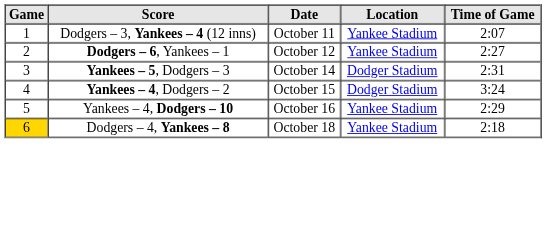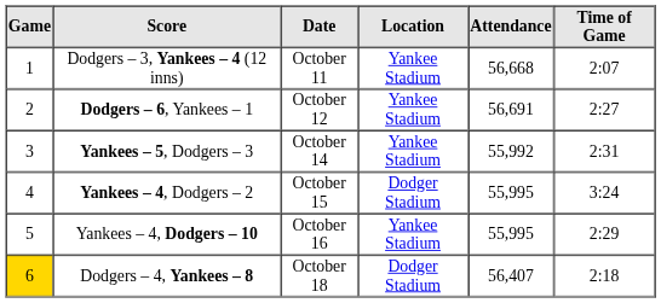 <table border=1 cellspacing=0 width=625 style="margin-left:3em;">
 <tr style="text-align:center; background-color:#e6e6e6;">
 <th width=>Game</th>
 <th width=>Score</th>
 <th width=>Date</th>
 <th width=>Location</th>
+<th width=>Attendance</th>
 <th width=>Time of Game</th>
 </tr>
 <tr style="text-align:center;">
 <td>1</td>
 <td>Dodgers – 3, <strong>Yankees – 4</strong> (12 inns)</td>
 <td>October 11</td>
 <td><a href='#'>Yankee Stadium</a></td>
+<td>56,668</td>
 <td>2:07</td>
 </tr>
 <tr style="text-align:center;">
 <td>2</td>
 <td><strong>Dodgers – 6</strong>, Yankees – 1</td>
 <td>October 12</td>
 <td><a href='#'>Yankee Stadium</a></td>
+<td>56,691</td>
 <td>2:27</td>
 </tr>
 <tr style="text-align:center;">
 <td>3</td>
 <td><strong>Yankees – 5</strong>, Dodgers – 3</td>
 <td>October 14</td>
-<td><a href='#'>Dodger Stadium</a></td>
+<td><a href='#'>Yankee Stadium</a></td>
+<td>55,992</td>
 <td>2:31</td>
 </tr>
 <tr style="text-align:center;">
 <td>4</td>
 <td><strong>Yankees – 4</strong>, Dodgers – 2</td>
 <td>October 15</td>
 <td><a href='#'>Dodger Stadium</a></td>
+<td>55,995</td>
 <td>3:24</td>
 </tr>
 <tr style="text-align:center;">
 <td>5</td>
 <td>Yankees – 4, <strong>Dodgers – 10</strong></td>
 <td>October 16</td>
 <td><a href='#'>Yankee Stadium</a></td>
+<td>55,995</td>
 <td>2:29</td>
 </tr>
 <tr style="text-align:center;">
 <td style="background: gold;">6</td>
 <td>Dodgers – 4, <strong>Yankees – 8</strong></td>
 <td>October 18</td>
-<td><a href='#'>Yankee Stadium</a></td>
+<td><a href='#'>Dodger Stadium</a></td>
+<td>56,407</td>
 <td>2:18</td>
 </tr>
 </table>
